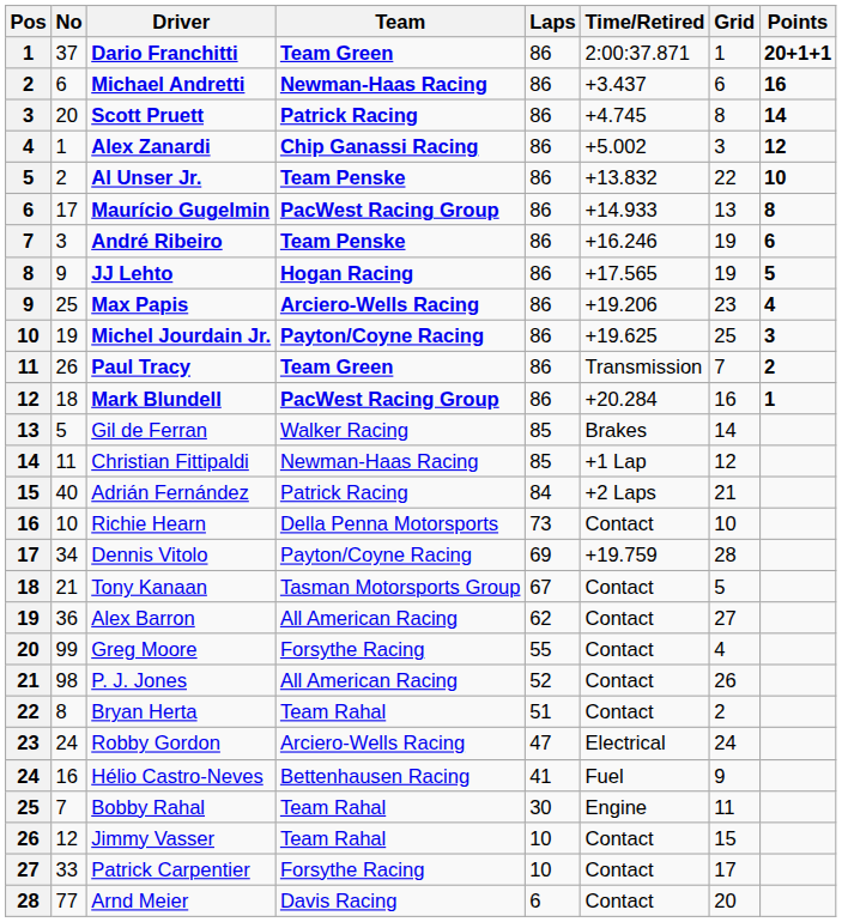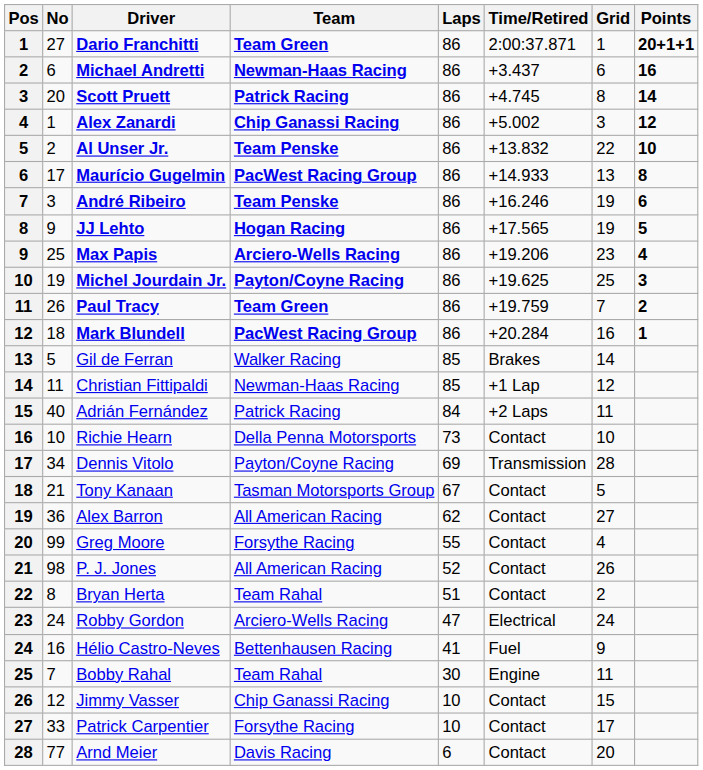 <table class="wikitable" style="font-size:95%;">
 <tr>
 <th>Pos</th>
 <th>No</th>
 <th>Driver</th>
 <th>Team</th>
 <th>Laps</th>
 <th>Time/Retired</th>
 <th>Grid</th>
 <th>Points</th>
 </tr>
 <tr>
 <th>1</th>
-<td>37</td>
+<td>27</td>
 <td> <strong><a href='#'>Dario Franchitti</a></strong></td>
 <td><strong><a href='#'>Team Green</a></strong></td>
 <td>86</td>
 <td>2:00:37.871</td>
 <td>1</td>
 <td><strong>20+1+1</strong></td>
 </tr>
 <tr>
 <th>2</th>
 <td>6</td>
 <td> <strong><a href='#'>Michael Andretti</a></strong></td>
 <td><strong><a href='#'>Newman-Haas Racing</a></strong></td>
 <td>86</td>
 <td>+3.437</td>
 <td>6</td>
 <td><strong>16</strong></td>
 </tr>
 <tr>
 <th>3</th>
 <td>20</td>
 <td> <strong><a href='#'>Scott Pruett</a></strong></td>
 <td><strong><a href='#'>Patrick Racing</a></strong></td>
 <td>86</td>
 <td>+4.745</td>
 <td>8</td>
 <td><strong>14</strong></td>
 </tr>
 <tr>
 <th>4</th>
 <td>1</td>
 <td> <strong><a href='#'>Alex Zanardi</a></strong></td>
 <td><strong><a href='#'>Chip Ganassi Racing</a></strong></td>
 <td>86</td>
 <td>+5.002</td>
 <td>3</td>
 <td><strong>12</strong></td>
 </tr>
 <tr>
 <th>5</th>
 <td>2</td>
 <td> <strong><a href='#'>Al Unser Jr.</a></strong></td>
 <td><strong><a href='#'>Team Penske</a></strong></td>
 <td>86</td>
 <td>+13.832</td>
 <td>22</td>
 <td><strong>10</strong></td>
 </tr>
 <tr>
 <th>6</th>
 <td>17</td>
 <td> <strong><a href='#'>Maurício Gugelmin</a></strong></td>
 <td><strong><a href='#'>PacWest Racing Group</a></strong></td>
 <td>86</td>
 <td>+14.933</td>
 <td>13</td>
 <td><strong>8</strong></td>
 </tr>
 <tr>
 <th>7</th>
 <td>3</td>
 <td> <strong><a href='#'>André Ribeiro</a></strong></td>
 <td><strong><a href='#'>Team Penske</a></strong></td>
 <td>86</td>
 <td>+16.246</td>
 <td>19</td>
 <td><strong>6</strong></td>
 </tr>
 <tr>
 <th>8</th>
 <td>9</td>
 <td> <strong><a href='#'>JJ Lehto</a></strong></td>
 <td><strong><a href='#'>Hogan Racing</a></strong></td>
 <td>86</td>
 <td>+17.565</td>
 <td>19</td>
 <td><strong>5</strong></td>
 </tr>
 <tr>
 <th>9</th>
 <td>25</td>
 <td> <strong><a href='#'>Max Papis</a></strong></td>
 <td><strong><a href='#'>Arciero-Wells Racing</a></strong></td>
 <td>86</td>
 <td>+19.206</td>
 <td>23</td>
 <td><strong>4</strong></td>
 </tr>
 <tr>
 <th>10</th>
 <td>19</td>
 <td> <strong><a href='#'>Michel Jourdain Jr.</a></strong></td>
 <td><strong><a href='#'>Payton/Coyne Racing</a></strong></td>
 <td>86</td>
 <td>+19.625</td>
 <td>25</td>
 <td><strong>3</strong></td>
 </tr>
 <tr>
 <th>11</th>
 <td>26</td>
 <td> <strong><a href='#'>Paul Tracy</a></strong></td>
 <td><strong><a href='#'>Team Green</a></strong></td>
 <td>86</td>
-<td>Transmission</td>
+<td>+19.759</td>
 <td>7</td>
 <td><strong>2</strong></td>
 </tr>
 <tr>
 <th>12</th>
 <td>18</td>
 <td> <strong><a href='#'>Mark Blundell</a></strong></td>
 <td><strong><a href='#'>PacWest Racing Group</a></strong></td>
 <td>86</td>
 <td>+20.284</td>
 <td>16</td>
 <td><strong>1</strong></td>
 </tr>
 <tr>
 <th>13</th>
 <td>5</td>
 <td> <a href='#'>Gil de Ferran</a></td>
 <td><a href='#'>Walker Racing</a></td>
 <td>85</td>
 <td>Brakes</td>
 <td>14</td>
 <td></td>
 </tr>
 <tr>
 <th>14</th>
 <td>11</td>
 <td> <a href='#'>Christian Fittipaldi</a></td>
 <td><a href='#'>Newman-Haas Racing</a></td>
 <td>85</td>
 <td>+1 Lap</td>
 <td>12</td>
 <td></td>
 </tr>
 <tr>
 <th>15</th>
 <td>40</td>
 <td> <a href='#'>Adrián Fernández</a></td>
 <td><a href='#'>Patrick Racing</a></td>
 <td>84</td>
 <td>+2 Laps</td>
-<td>21</td>
+<td>11</td>
 <td></td>
 </tr>
 <tr>
 <th>16</th>
 <td>10</td>
 <td> <a href='#'>Richie Hearn</a></td>
 <td><a href='#'>Della Penna Motorsports</a></td>
 <td>73</td>
 <td>Contact</td>
 <td>10</td>
 <td></td>
 </tr>
 <tr>
 <th>17</th>
 <td>34</td>
 <td> <a href='#'>Dennis Vitolo</a></td>
 <td><a href='#'>Payton/Coyne Racing</a></td>
 <td>69</td>
-<td>+19.759</td>
+<td>Transmission</td>
 <td>28</td>
 <td></td>
 </tr>
 <tr>
 <th>18</th>
 <td>21</td>
 <td> <a href='#'>Tony Kanaan</a></td>
 <td><a href='#'>Tasman Motorsports Group</a></td>
 <td>67</td>
 <td>Contact</td>
 <td>5</td>
 <td></td>
 </tr>
 <tr>
 <th>19</th>
 <td>36</td>
 <td> <a href='#'>Alex Barron</a></td>
 <td><a href='#'>All American Racing</a></td>
 <td>62</td>
 <td>Contact</td>
 <td>27</td>
 <td></td>
 </tr>
 <tr>
 <th>20</th>
 <td>99</td>
 <td> <a href='#'>Greg Moore</a></td>
 <td><a href='#'>Forsythe Racing</a></td>
 <td>55</td>
 <td>Contact</td>
 <td>4</td>
 <td></td>
 </tr>
 <tr>
 <th>21</th>
 <td>98</td>
 <td> <a href='#'>P. J. Jones</a></td>
 <td><a href='#'>All American Racing</a></td>
 <td>52</td>
 <td>Contact</td>
 <td>26</td>
 <td></td>
 </tr>
 <tr>
 <th>22</th>
 <td>8</td>
 <td> <a href='#'>Bryan Herta</a></td>
 <td><a href='#'>Team Rahal</a></td>
 <td>51</td>
 <td>Contact</td>
 <td>2</td>
 <td></td>
 </tr>
 <tr>
 <th>23</th>
 <td>24</td>
 <td> <a href='#'>Robby Gordon</a></td>
 <td><a href='#'>Arciero-Wells Racing</a></td>
 <td>47</td>
 <td>Electrical</td>
 <td>24</td>
 <td></td>
 </tr>
 <tr>
 <th>24</th>
 <td>16</td>
 <td> <a href='#'>Hélio Castro-Neves</a></td>
 <td><a href='#'>Bettenhausen Racing</a></td>
 <td>41</td>
 <td>Fuel</td>
 <td>9</td>
 <td></td>
 </tr>
 <tr>
 <th>25</th>
 <td>7</td>
 <td> <a href='#'>Bobby Rahal</a></td>
 <td><a href='#'>Team Rahal</a></td>
 <td>30</td>
 <td>Engine</td>
 <td>11</td>
 <td></td>
 </tr>
 <tr>
 <th>26</th>
 <td>12</td>
 <td> <a href='#'>Jimmy Vasser</a></td>
-<td><a href='#'>Team Rahal</a></td>
+<td><a href='#'>Chip Ganassi Racing</a></td>
 <td>10</td>
 <td>Contact</td>
 <td>15</td>
 <td></td>
 </tr>
 <tr>
 <th>27</th>
 <td>33</td>
 <td> <a href='#'>Patrick Carpentier</a></td>
 <td><a href='#'>Forsythe Racing</a></td>
 <td>10</td>
 <td>Contact</td>
 <td>17</td>
 <td></td>
 </tr>
 <tr>
 <th>28</th>
 <td>77</td>
 <td> <a href='#'>Arnd Meier</a></td>
 <td><a href='#'>Davis Racing</a></td>
 <td>6</td>
 <td>Contact</td>
 <td>20</td>
 <td></td>
 </tr>
 </table>
